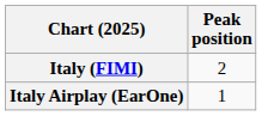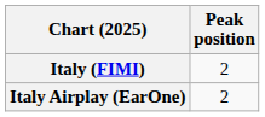 <table class="wikitable sortable plainrowheaders" style="text-align:center">
 <tr>
 <th scope="col">Chart (2025)</th>
 <th scope="col">Peak<br>position</th>
 </tr>
 <tr>
 <th scope="row">Italy (<a href='#'>FIMI</a>)</th>
 <td>2</td>
 </tr>
 <tr>
 <th scope="row">Italy Airplay (EarOne)</th>
-<td>1</td>
+<td>2</td>
 </tr>
 </table>
